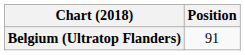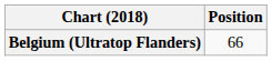 <table class="wikitable plainrowheaders" style="text-align:center">
 <tr>
 <th scope="col">Chart (2018)</th>
 <th scope="col">Position</th>
 </tr>
 <tr>
 <th scope="row">Belgium (Ultratop Flanders)</th>
-<td>91</td>
+<td>66</td>
 </tr>
 </table>
